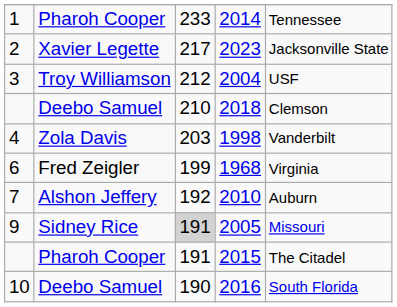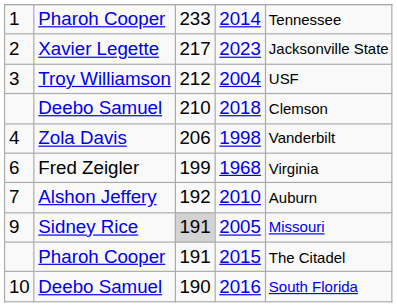 <table class="wikitable">
 <tr>
 </tr>
 <tr>
 <td>1</td>
 <td><a href='#'>Pharoh Cooper</a></td>
 <td>233</td>
 <td><a href='#'>2014</a></td>
 <td style="font-size:80%;">Tennessee</td>
 </tr>
 <tr>
 <td>2</td>
 <td><a href='#'>Xavier Legette</a></td>
 <td>217</td>
 <td><a href='#'>2023</a></td>
 <td style="font-size:80%;">Jacksonville State</td>
 </tr>
 <tr>
 <td>3</td>
 <td><a href='#'>Troy Williamson</a></td>
 <td>212</td>
 <td><a href='#'>2004</a></td>
 <td style="font-size:80%;">USF</td>
 </tr>
 <tr>
 <td></td>
 <td><a href='#'>Deebo Samuel</a></td>
 <td>210</td>
 <td><a href='#'>2018</a></td>
 <td style="font-size:80%;">Clemson</td>
 </tr>
 <tr>
 <td>4</td>
 <td><a href='#'>Zola Davis</a></td>
-<td>203</td>
+<td>206</td>
 <td><a href='#'>1998</a></td>
 <td style="font-size:80%;">Vanderbilt</td>
 </tr>
 <tr>
 <td>6</td>
 <td>Fred Zeigler</td>
 <td>199</td>
 <td><a href='#'>1968</a></td>
 <td style="font-size:80%;">Virginia</td>
 </tr>
 <tr>
 <td>7</td>
 <td><a href='#'>Alshon Jeffery</a></td>
 <td>192</td>
 <td><a href='#'>2010</a></td>
 <td style="font-size:80%;">Auburn</td>
 </tr>
 <tr>
 <td>9</td>
 <td><a href='#'>Sidney Rice</a></td>
 <td style="background: lightgrey;">191</td>
 <td><a href='#'>2005</a></td>
 <td style="font-size:80%;"><a href='#'>Missouri</a></td>
 </tr>
 <tr>
 <td></td>
 <td><a href='#'>Pharoh Cooper</a></td>
 <td>191</td>
 <td><a href='#'>2015</a></td>
 <td style="font-size:80%;">The Citadel</td>
 </tr>
 <tr>
 <td>10</td>
 <td><a href='#'>Deebo Samuel</a></td>
 <td>190</td>
 <td><a href='#'>2016</a></td>
 <td style="font-size:80%;"><a href='#'>South Florida</a></td>
 </tr>
 </table>
